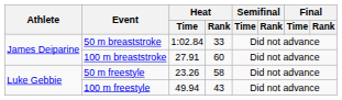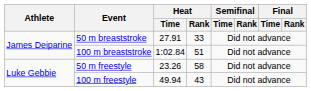 <table class="wikitable" style="text-align:center; font-size:90%">
 <tr>
 <th rowspan="2">Athlete</th>
 <th rowspan="2">Event</th>
 <th colspan="2">Heat</th>
 <th colspan="2">Semifinal</th>
 <th colspan="2">Final</th>
 </tr>
 <tr style="font-size:95%">
 <th>Time</th>
 <th>Rank</th>
 <th>Time</th>
 <th>Rank</th>
 <th>Time</th>
 <th>Rank</th>
 </tr>
 <tr>
 <td align=left rowspan=2><a href='#'>James Deiparine</a></td>
 <td align=left><a href='#'>50 m breaststroke</a></td>
-<td>1:02.84</td>
+<td>27.91</td>
 <td>33</td>
 <td colspan=4>Did not advance</td>
 </tr>
 <tr>
 <td align=left><a href='#'>100 m breaststroke</a></td>
-<td>27.91</td>
-<td>60</td>
+<td>1:02.84</td>
+<td>51</td>
 <td colspan=4>Did not advance</td>
 </tr>
 <tr>
 <td align=left rowspan=2><a href='#'>Luke Gebbie</a></td>
 <td align=left><a href='#'>50 m freestyle</a></td>
 <td>23.26</td>
 <td>58</td>
 <td colspan=4>Did not advance</td>
 </tr>
 <tr>
 <td align=left><a href='#'>100 m freestyle</a></td>
 <td>49.94</td>
 <td>43</td>
 <td colspan=4>Did not advance</td>
 </tr>
 </table>
